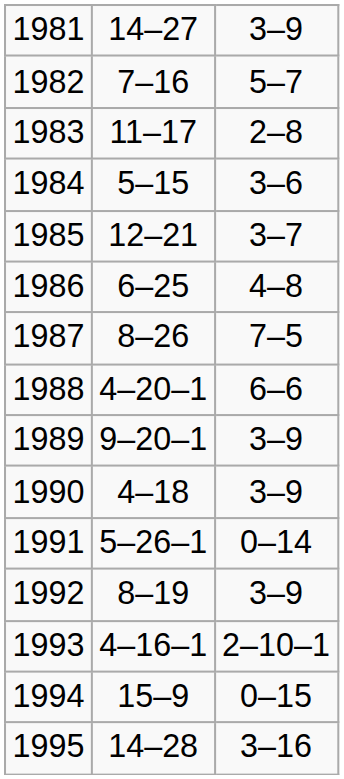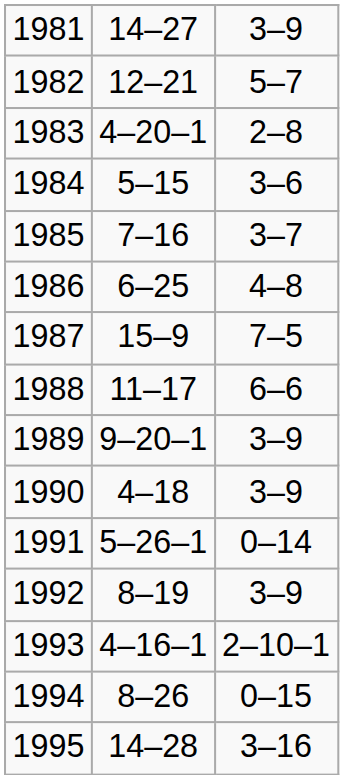 <table class="wikitable" style="text-align:center;">
 <tr>
 <td>1981</td>
 <td>14–27</td>
 <td>3–9</td>
 </tr>
 <tr>
 <td>1982</td>
-<td>7–16</td>
+<td>12–21</td>
 <td>5–7</td>
 </tr>
 <tr>
 <td>1983</td>
-<td>11–17</td>
+<td>4–20–1</td>
 <td>2–8</td>
 </tr>
 <tr>
 <td>1984</td>
 <td>5–15</td>
 <td>3–6</td>
 </tr>
 <tr>
 <td>1985</td>
-<td>12–21</td>
+<td>7–16</td>
 <td>3–7</td>
 </tr>
 <tr>
 <td>1986</td>
 <td>6–25</td>
 <td>4–8</td>
 </tr>
 <tr>
 <td>1987</td>
-<td>8–26</td>
+<td>15–9</td>
 <td>7–5</td>
 </tr>
 <tr>
 <td>1988</td>
-<td>4–20–1</td>
+<td>11–17</td>
 <td>6–6</td>
 </tr>
 <tr>
 <td>1989</td>
 <td>9–20–1</td>
 <td>3–9</td>
 </tr>
 <tr>
 <td>1990</td>
 <td>4–18</td>
 <td>3–9</td>
 </tr>
 <tr>
 <td>1991</td>
 <td>5–26–1</td>
 <td>0–14</td>
 </tr>
 <tr>
 <td>1992</td>
 <td>8–19</td>
 <td>3–9</td>
 </tr>
 <tr>
 <td>1993</td>
 <td>4–16–1</td>
 <td>2–10–1</td>
 </tr>
 <tr>
 <td>1994</td>
-<td>15–9</td>
+<td>8–26</td>
 <td>0–15</td>
 </tr>
 <tr>
 <td>1995</td>
 <td>14–28</td>
 <td>3–16</td>
 </tr>
 </table>
